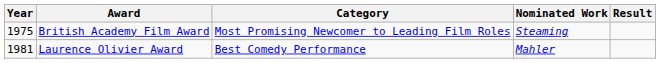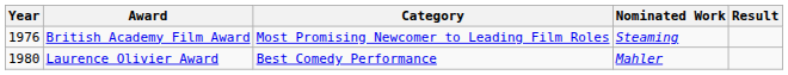 <table class=wikitable>
 <tr>
 <th>Year</th>
 <th>Award</th>
 <th>Category</th>
 <th>Nominated Work</th>
 <th>Result</th>
 </tr>
 <tr>
-<td>1975</td>
+<td>1976</td>
 <td><a href='#'>British Academy Film Award</a></td>
 <td><a href='#'>Most Promising Newcomer to Leading Film Roles</a></td>
 <td><em><a href='#'>Steaming</a></em></td>
 <td></td>
 </tr>
 <tr>
-<td>1981</td>
+<td>1980</td>
 <td><a href='#'>Laurence Olivier Award</a></td>
 <td><a href='#'>Best Comedy Performance</a></td>
 <td><em><a href='#'>Mahler</a></em></td>
 <td></td>
 </tr>
 </table>
